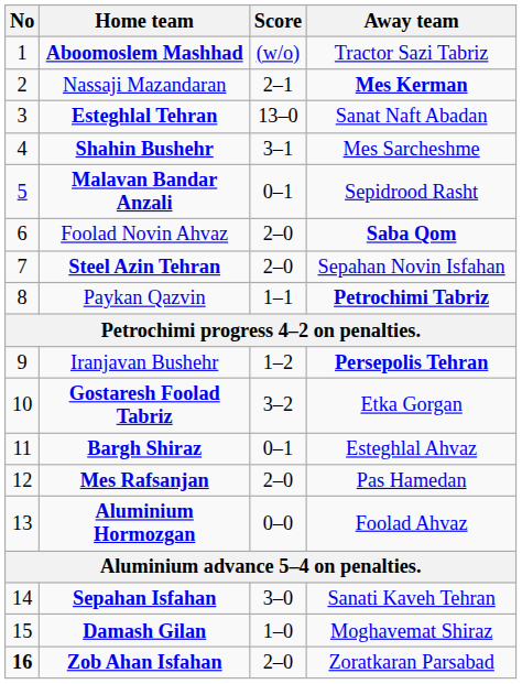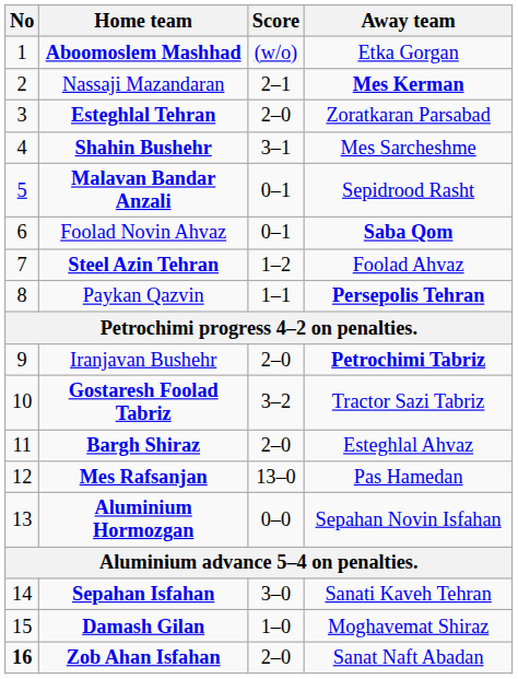 <table class="wikitable sortable" style="text-align:center">
 <tr>
 <th width=20>No</th>
 <th width=160>Home team</th>
 <th width=27>Score</th>
 <th width=160>Away team</th>
 </tr>
 <tr>
 <td>1</td>
 <td><strong><a href='#'>Aboomoslem Mashhad</a></strong></td>
 <td><a href='#'>(w/o)</a></td>
-<td><a href='#'>Tractor Sazi Tabriz</a></td>
+<td><a href='#'>Etka Gorgan</a></td>
 </tr>
 <tr>
 <td>2</td>
 <td><a href='#'>Nassaji Mazandaran</a></td>
 <td>2–1</td>
 <td><strong><a href='#'>Mes Kerman</a></strong></td>
 </tr>
 <tr>
 <td>3</td>
 <td><strong><a href='#'>Esteghlal Tehran</a></strong></td>
-<td>13–0</td>
-<td><a href='#'>Sanat Naft Abadan</a></td>
+<td>2–0</td>
+<td><a href='#'>Zoratkaran Parsabad</a></td>
 </tr>
 <tr>
 <td>4</td>
 <td><strong><a href='#'>Shahin Bushehr</a></strong></td>
 <td>3–1</td>
 <td><a href='#'>Mes Sarcheshme</a></td>
 </tr>
 <tr>
 <td><a href='#'>5</a></td>
 <td><strong><a href='#'>Malavan Bandar Anzali</a></strong></td>
 <td>0–1</td>
 <td><a href='#'>Sepidrood Rasht</a></td>
 </tr>
 <tr>
 <td>6</td>
 <td><a href='#'>Foolad Novin Ahvaz</a></td>
-<td>2–0</td>
+<td>0–1</td>
 <td><strong><a href='#'>Saba Qom</a></strong></td>
 </tr>
 <tr>
 <td>7</td>
 <td><strong><a href='#'>Steel Azin Tehran</a></strong></td>
-<td>2–0</td>
-<td><a href='#'>Sepahan Novin Isfahan</a></td>
+<td>1–2</td>
+<td><a href='#'>Foolad Ahvaz</a></td>
 </tr>
 <tr>
 <td>8</td>
 <td><a href='#'>Paykan Qazvin</a></td>
 <td>1–1</td>
-<td><strong><a href='#'>Petrochimi Tabriz</a></strong></td>
+<td><strong><a href='#'>Persepolis Tehran</a></strong></td>
 </tr>
 <tr>
 <th colspan=4>Petrochimi progress 4–2 on penalties.</th>
 </tr>
 <tr>
 <td>9</td>
 <td><a href='#'>Iranjavan Bushehr</a></td>
-<td>1–2</td>
-<td><strong><a href='#'>Persepolis Tehran</a></strong></td>
+<td>2–0</td>
+<td><strong><a href='#'>Petrochimi Tabriz</a></strong></td>
 </tr>
 <tr>
 <td>10</td>
 <td><strong><a href='#'>Gostaresh Foolad Tabriz</a></strong></td>
 <td>3–2</td>
-<td><a href='#'>Etka Gorgan</a></td>
+<td><a href='#'>Tractor Sazi Tabriz</a></td>
 </tr>
 <tr>
 <td>11</td>
 <td><strong><a href='#'>Bargh Shiraz</a></strong></td>
-<td>0–1</td>
+<td>2–0</td>
 <td><a href='#'>Esteghlal Ahvaz</a></td>
 </tr>
 <tr>
 <td>12</td>
 <td><strong><a href='#'>Mes Rafsanjan</a></strong></td>
-<td>2–0</td>
+<td>13–0</td>
 <td><a href='#'>Pas Hamedan</a></td>
 </tr>
 <tr>
 <td>13</td>
 <td><strong><a href='#'>Aluminium Hormozgan</a></strong></td>
 <td>0–0</td>
-<td><a href='#'>Foolad Ahvaz</a></td>
+<td><a href='#'>Sepahan Novin Isfahan</a></td>
 </tr>
 <tr>
 <th colspan=4>Aluminium advance 5–4 on penalties.</th>
 </tr>
 <tr>
 <td>14</td>
 <td><strong><a href='#'>Sepahan Isfahan</a></strong></td>
 <td>3–0</td>
 <td><a href='#'>Sanati Kaveh Tehran</a></td>
 </tr>
 <tr>
 <td>15</td>
 <td><strong><a href='#'>Damash Gilan</a></strong></td>
 <td>1–0</td>
 <td><a href='#'>Moghavemat Shiraz</a></td>
 </tr>
 <tr>
 <td><strong>16</strong></td>
 <td><strong><a href='#'>Zob Ahan Isfahan</a></strong></td>
 <td>2–0</td>
-<td><a href='#'>Zoratkaran Parsabad</a></td>
+<td><a href='#'>Sanat Naft Abadan</a></td>
 </tr>
 </table>
